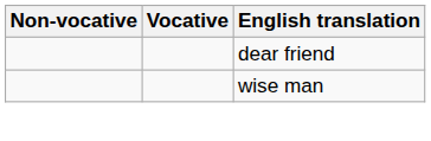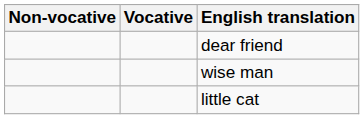 <table class="wikitable">
 <tr>
 <th>Non-vocative</th>
 <th>Vocative</th>
 <th>English translation</th>
 </tr>
 <tr>
 <td></td>
 <td></td>
 <td>dear friend</td>
 </tr>
 <tr>
 <td></td>
 <td></td>
 <td>wise man</td>
 </tr>
+<tr>
+<td></td>
+<td></td>
+<td>little cat</td>
+</tr>
 </table>
